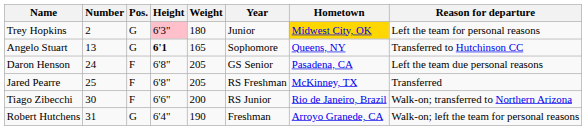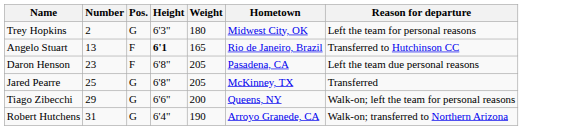 <table class="wikitable sortable" border="1">
 <tr>
 <th>Name</th>
 <th>Number</th>
 <th>Pos.</th>
 <th>Height</th>
 <th>Weight</th>
-<th>Year</th>
 <th>Hometown</th>
 <th class="unsortable">Reason for departure</th>
 </tr>
 <tr>
 <td>Trey Hopkins</td>
 <td>2</td>
 <td>G</td>
-<td style="background: pink;">6'3"</td>
+<td>6'3"</td>
 <td>180</td>
-<td>Junior</td>
-<td style="background: gold;"><a href='#'>Midwest City, OK</a></td>
+<td><a href='#'>Midwest City, OK</a></td>
 <td>Left the team for personal reasons</td>
 </tr>
 <tr>
 <td>Angelo Stuart</td>
 <td>13</td>
-<td>G</td>
+<td>F</td>
 <td><strong>6'1</strong></td>
 <td>165</td>
-<td>Sophomore</td>
-<td><a href='#'>Queens, NY</a></td>
+<td><a href='#'>Rio de Janeiro, Brazil</a></td>
 <td>Transferred to <a href='#'>Hutchinson CC</a></td>
 </tr>
 <tr>
 <td>Daron Henson</td>
-<td>24</td>
+<td>23</td>
 <td>F</td>
 <td>6'8"</td>
 <td>205</td>
-<td>GS Senior</td>
 <td><a href='#'>Pasadena, CA</a></td>
 <td>Left the team due personal reasons</td>
 </tr>
 <tr>
 <td>Jared Pearre</td>
 <td>25</td>
-<td>F</td>
+<td>G</td>
 <td>6'8"</td>
 <td>205</td>
-<td>RS Freshman</td>
 <td><a href='#'>McKinney, TX</a></td>
 <td>Transferred</td>
 </tr>
 <tr>
 <td>Tiago Zibecchi</td>
-<td>30</td>
-<td>F</td>
+<td>29</td>
+<td>G</td>
 <td>6'6"</td>
 <td>200</td>
-<td>RS Junior</td>
-<td><a href='#'>Rio de Janeiro, Brazil</a></td>
-<td>Walk-on; transferred to <a href='#'>Northern Arizona</a></td>
+<td><a href='#'>Queens, NY</a></td>
+<td>Walk-on; left the team for personal reasons</td>
 </tr>
 <tr>
 <td>Robert Hutchens</td>
 <td>31</td>
 <td>G</td>
 <td>6'4"</td>
 <td>190</td>
-<td>Freshman</td>
 <td><a href='#'>Arroyo Granede, CA</a></td>
-<td>Walk-on; left the team for personal reasons</td>
+<td>Walk-on; transferred to <a href='#'>Northern Arizona</a></td>
 </tr>
 </table>
